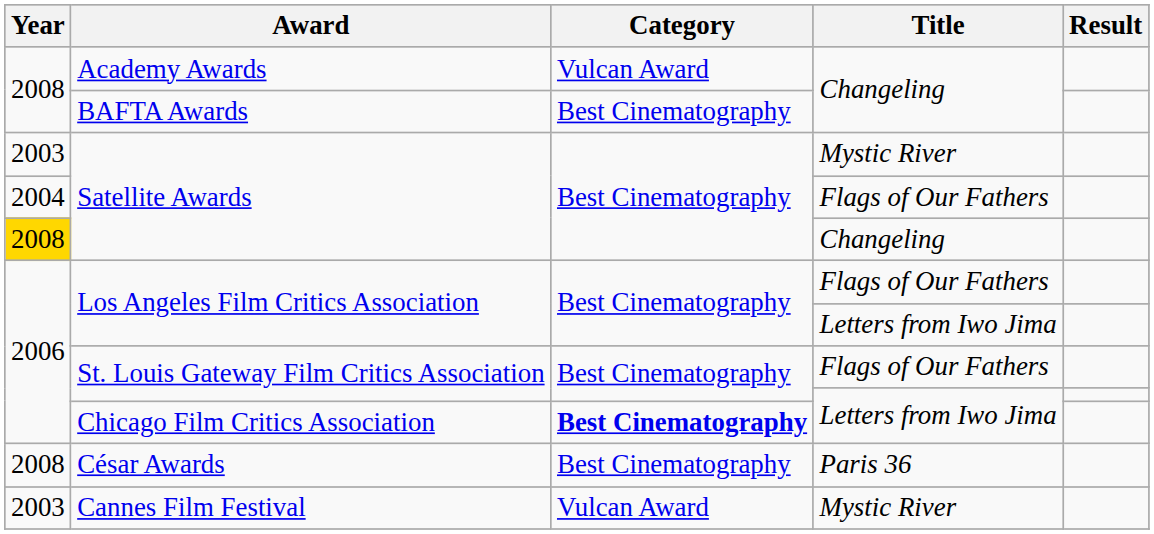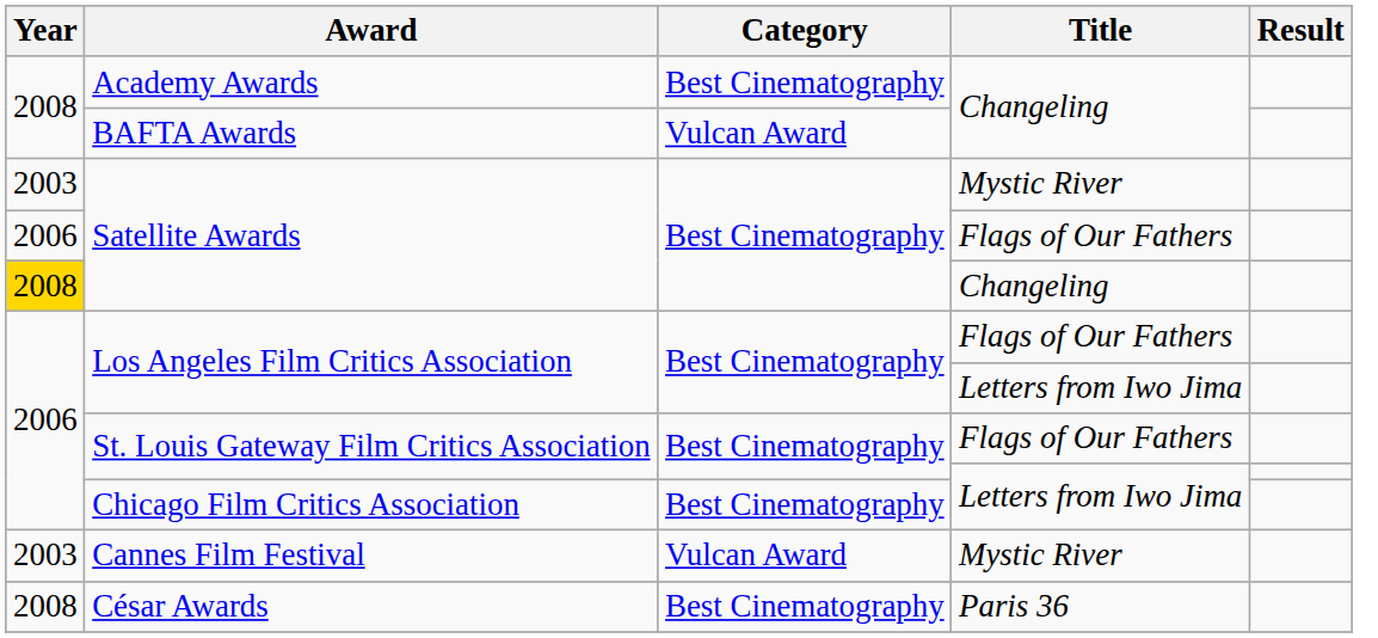 <table class="wikitable">
 <tr>
 <th>Year</th>
 <th>Award</th>
 <th>Category</th>
 <th>Title</th>
 <th>Result</th>
 </tr>
 <tr>
 <td rowspan=2>2008</td>
 <td><a href='#'>Academy Awards</a></td>
-<td><a href='#'>Vulcan Award</a></td>
+<td><a href='#'>Best Cinematography</a></td>
 <td rowspan=2><em>Changeling</em></td>
 <td></td>
 </tr>
 <tr>
 <td><a href='#'>BAFTA Awards</a></td>
-<td><a href='#'>Best Cinematography</a></td>
+<td><a href='#'>Vulcan Award</a></td>
 <td></td>
 </tr>
 <tr>
 <td>2003</td>
 <td rowspan=3><a href='#'>Satellite Awards</a></td>
 <td rowspan=3><a href='#'>Best Cinematography</a></td>
 <td><em>Mystic River</em></td>
 <td></td>
 </tr>
 <tr>
-<td>2004</td>
+<td>2006</td>
 <td><em>Flags of Our Fathers</em></td>
 <td></td>
 </tr>
 <tr>
 <td style="background: gold;">2008</td>
 <td><em>Changeling</em></td>
 <td></td>
 </tr>
 <tr>
 <td rowspan=5>2006</td>
 <td rowspan=2><a href='#'>Los Angeles Film Critics Association</a></td>
 <td rowspan=2><a href='#'>Best Cinematography</a></td>
 <td><em>Flags of Our Fathers</em></td>
 <td></td>
 </tr>
 <tr>
 <td><em>Letters from Iwo Jima</em></td>
 <td></td>
 </tr>
 <tr>
 <td rowspan=2><a href='#'>St. Louis Gateway Film Critics Association</a></td>
 <td rowspan=2><a href='#'>Best Cinematography</a></td>
 <td><em>Flags of Our Fathers</em></td>
 <td></td>
 </tr>
 <tr>
 <td rowspan=2><em>Letters from Iwo Jima</em></td>
 <td></td>
 </tr>
 <tr>
 <td><a href='#'>Chicago Film Critics Association</a></td>
-<td><strong><a href='#'>Best Cinematography</a></strong></td>
+<td><a href='#'>Best Cinematography</a></td>
+<td></td>
+</tr>
+<tr>
+<td>2003</td>
+<td><a href='#'>Cannes Film Festival</a></td>
+<td><a href='#'>Vulcan Award</a></td>
+<td><em>Mystic River</em></td>
 <td></td>
 </tr>
 <tr>
 <td>2008</td>
 <td><a href='#'>César Awards</a></td>
 <td><a href='#'>Best Cinematography</a></td>
 <td><em>Paris 36</em></td>
 <td></td>
 </tr>
-<tr>
-<td>2003</td>
-<td><a href='#'>Cannes Film Festival</a></td>
-<td><a href='#'>Vulcan Award</a></td>
-<td><em>Mystic River</em></td>
-<td></td>
-</tr>
 </table>
